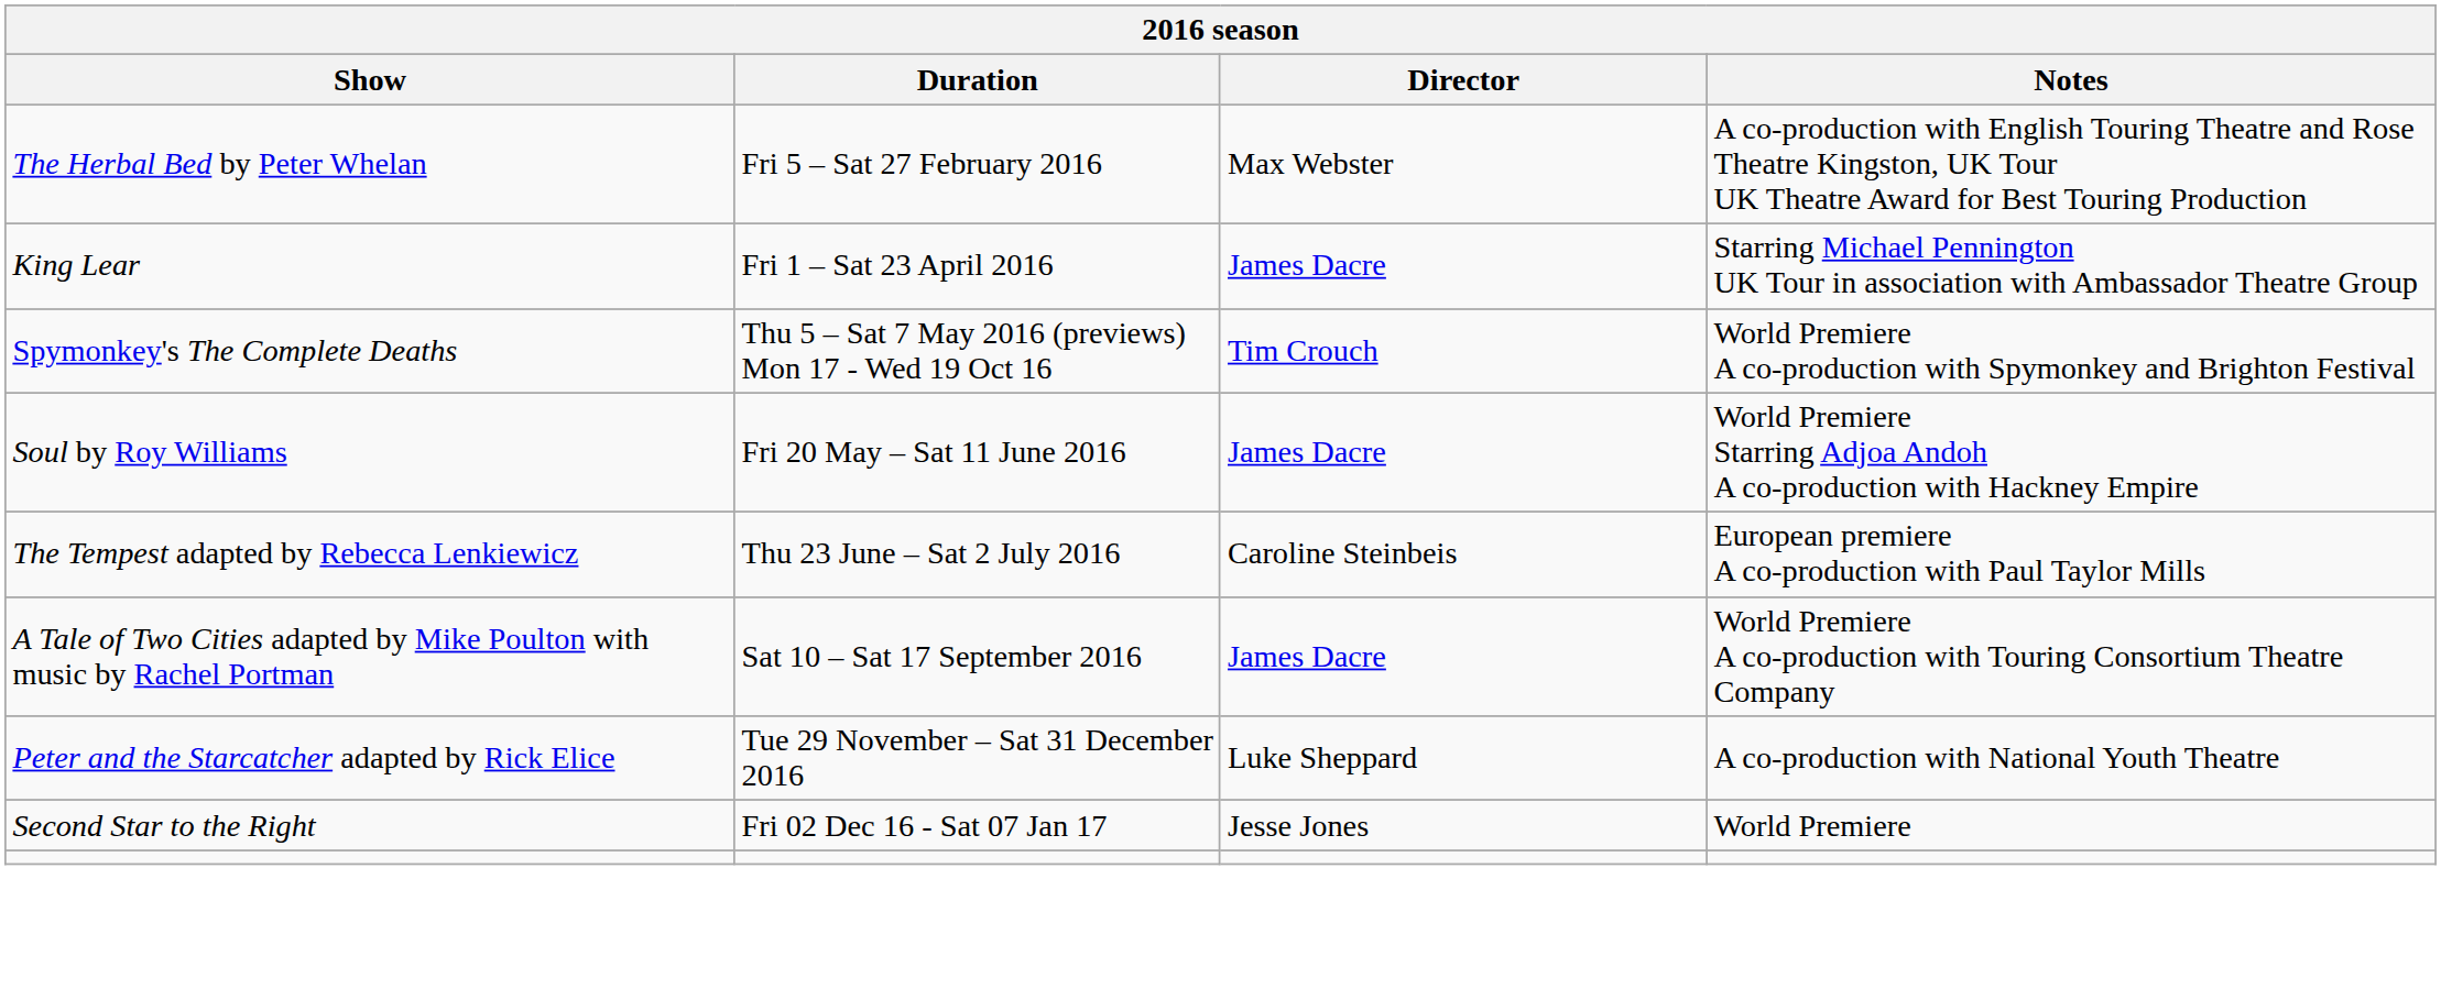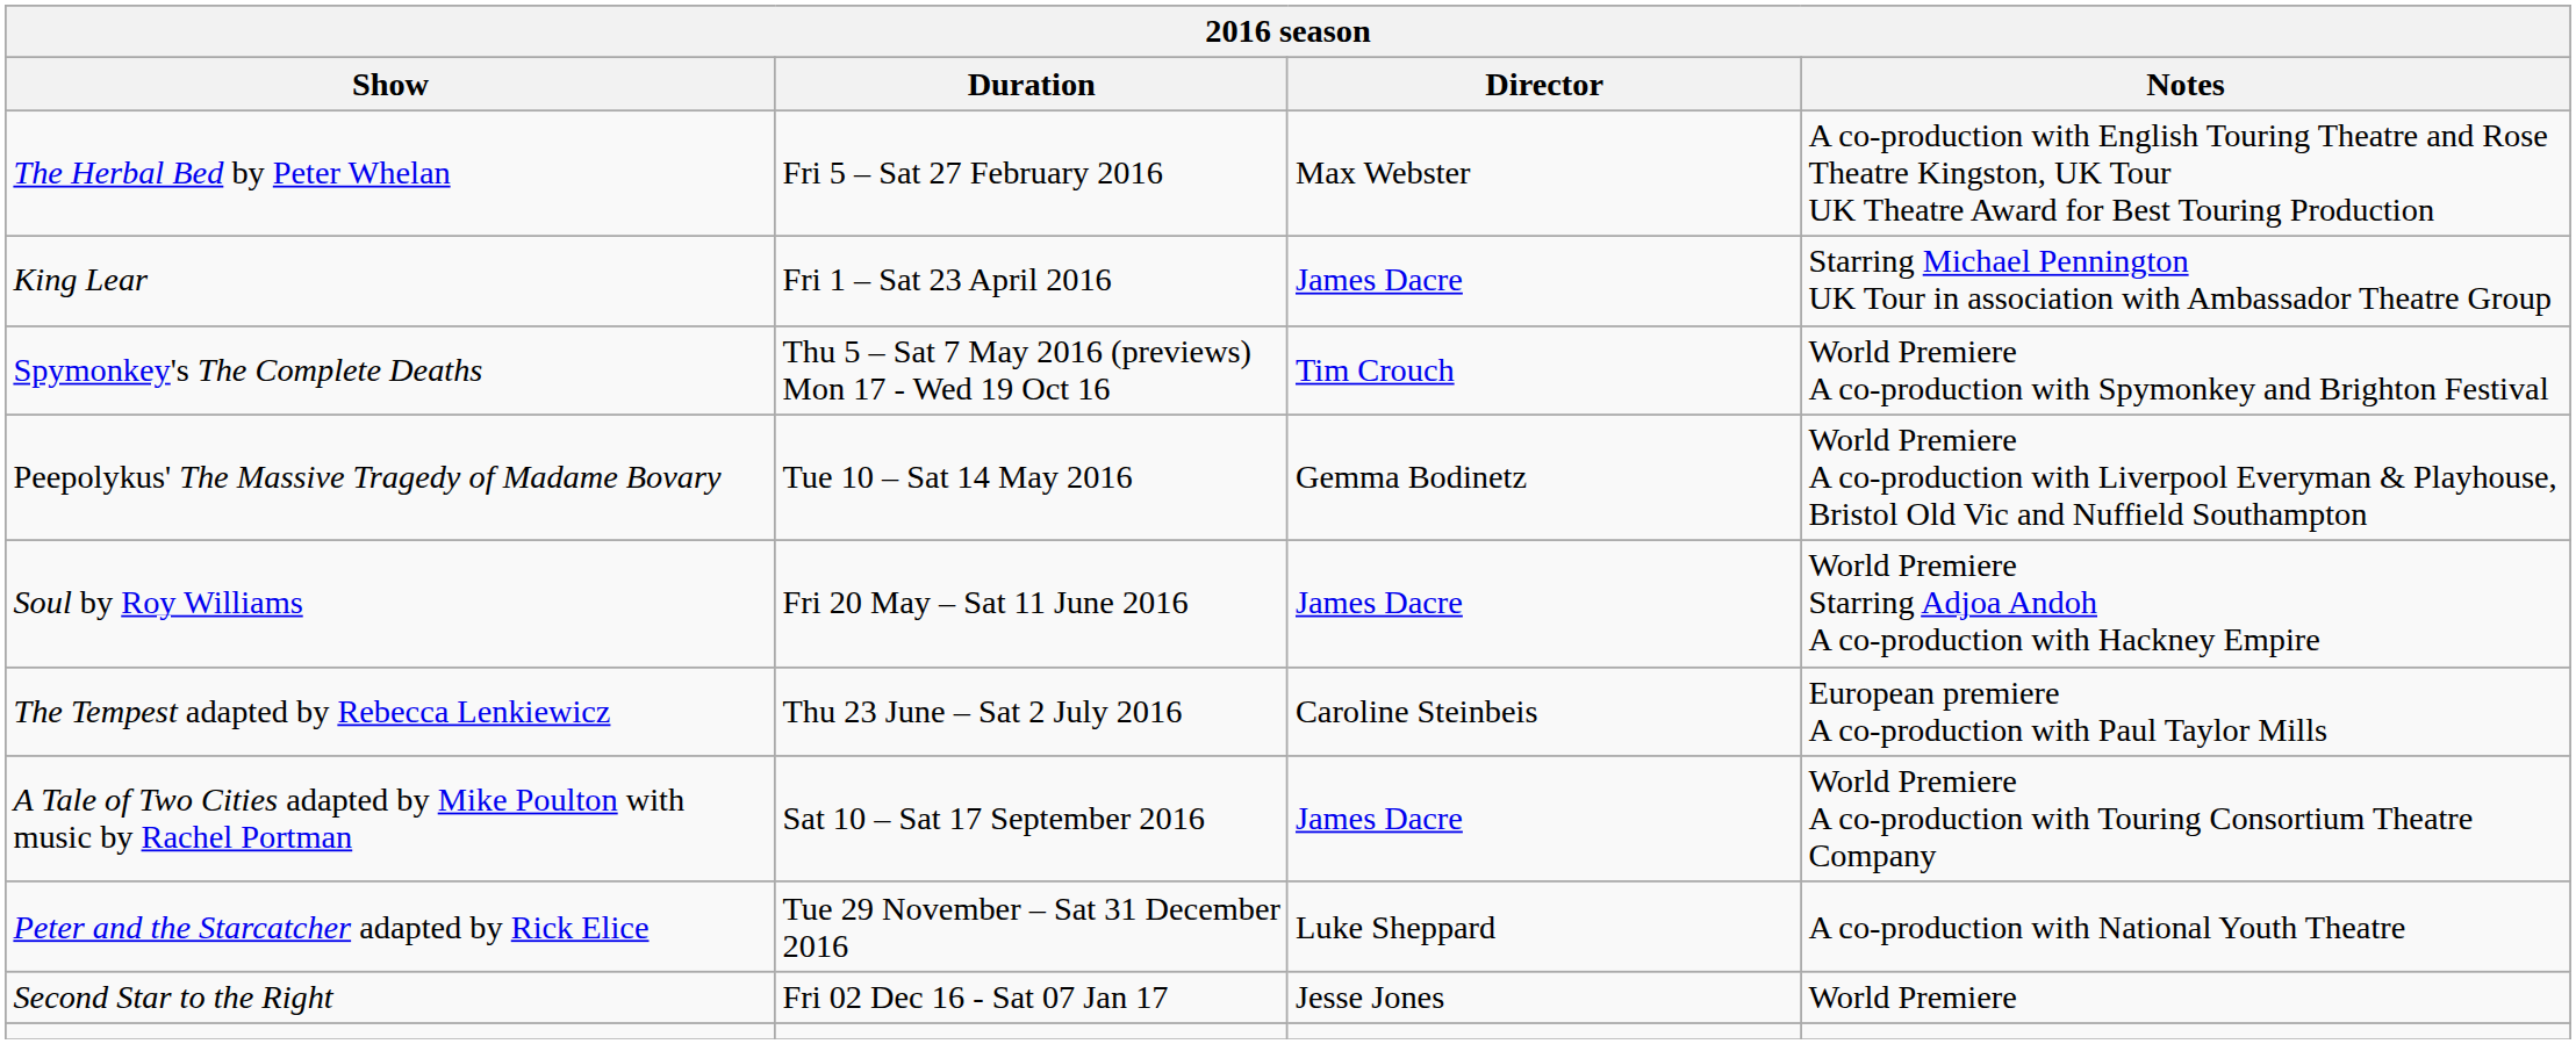 <table class="wikitable collapsible autocollapse">
 <tr>
 <th colspan="4">2016 season</th>
 </tr>
 <tr>
 <th width="30%">Show</th>
 <th width="20%">Duration</th>
 <th width="20%">Director</th>
 <th width="30%">Notes</th>
 </tr>
 <tr>
 <td><em><a href='#'>The Herbal Bed</a></em> by <a href='#'>Peter Whelan</a></td>
 <td>Fri 5 – Sat 27 February 2016</td>
 <td>Max Webster</td>
 <td>A co-production with English Touring Theatre and Rose Theatre Kingston, UK Tour<br>UK Theatre Award for Best Touring Production</td>
 </tr>
 <tr>
 <td><em>King Lear</em></td>
 <td>Fri 1  – Sat 23 April 2016</td>
 <td><a href='#'>James Dacre</a></td>
 <td>Starring <a href='#'>Michael Pennington</a><br>UK Tour in association with Ambassador Theatre Group</td>
 </tr>
 <tr>
 <td><a href='#'>Spymonkey</a>'s <em>The Complete Deaths</em></td>
 <td>Thu 5 – Sat 7 May 2016 (previews)<br>Mon 17 - Wed 19 Oct 16</td>
 <td><a href='#'>Tim Crouch</a></td>
 <td>World Premiere<br>A co-production with Spymonkey and Brighton Festival</td>
+</tr>
+<tr>
+<td>Peepolykus'  <em>The Massive Tragedy of Madame Bovary</em></td>
+<td>Tue 10 – Sat 14 May 2016</td>
+<td>Gemma Bodinetz</td>
+<td>World Premiere<br>A co-production with Liverpool Everyman & Playhouse, Bristol Old Vic and Nuffield Southampton</td>
 </tr>
 <tr>
 <td><em>Soul</em> by <a href='#'>Roy Williams</a></td>
 <td>Fri 20 May – Sat 11 June 2016</td>
 <td><a href='#'>James Dacre</a></td>
 <td>World Premiere<br>Starring <a href='#'>Adjoa Andoh</a><br>A co-production with Hackney Empire</td>
 </tr>
 <tr>
 <td><em>The Tempest</em> adapted by <a href='#'>Rebecca Lenkiewicz</a></td>
 <td>Thu 23 June – Sat 2 July 2016</td>
 <td>Caroline Steinbeis</td>
 <td>European premiere<br>A co-production with Paul Taylor Mills</td>
 </tr>
 <tr>
 <td><em>A Tale of Two Cities</em> adapted by <a href='#'>Mike Poulton</a> with music by <a href='#'>Rachel Portman</a></td>
 <td>Sat 10 – Sat 17 September 2016</td>
 <td><a href='#'>James Dacre</a></td>
 <td>World Premiere<br>A co-production with Touring Consortium Theatre Company</td>
 </tr>
 <tr>
 <td><em><a href='#'>Peter and the Starcatcher</a></em> adapted by <a href='#'>Rick Elice</a></td>
 <td>Tue 29 November – Sat 31 December 2016</td>
 <td>Luke Sheppard</td>
 <td>A co-production with National Youth Theatre</td>
 </tr>
 <tr>
 <td><em>Second Star to the Right</em></td>
 <td>Fri 02 Dec 16 - Sat 07 Jan 17</td>
 <td>Jesse Jones</td>
 <td>World Premiere</td>
 </tr>
 <tr>
 <td></td>
 <td></td>
 <td></td>
 <td></td>
 </tr>
 </table>
